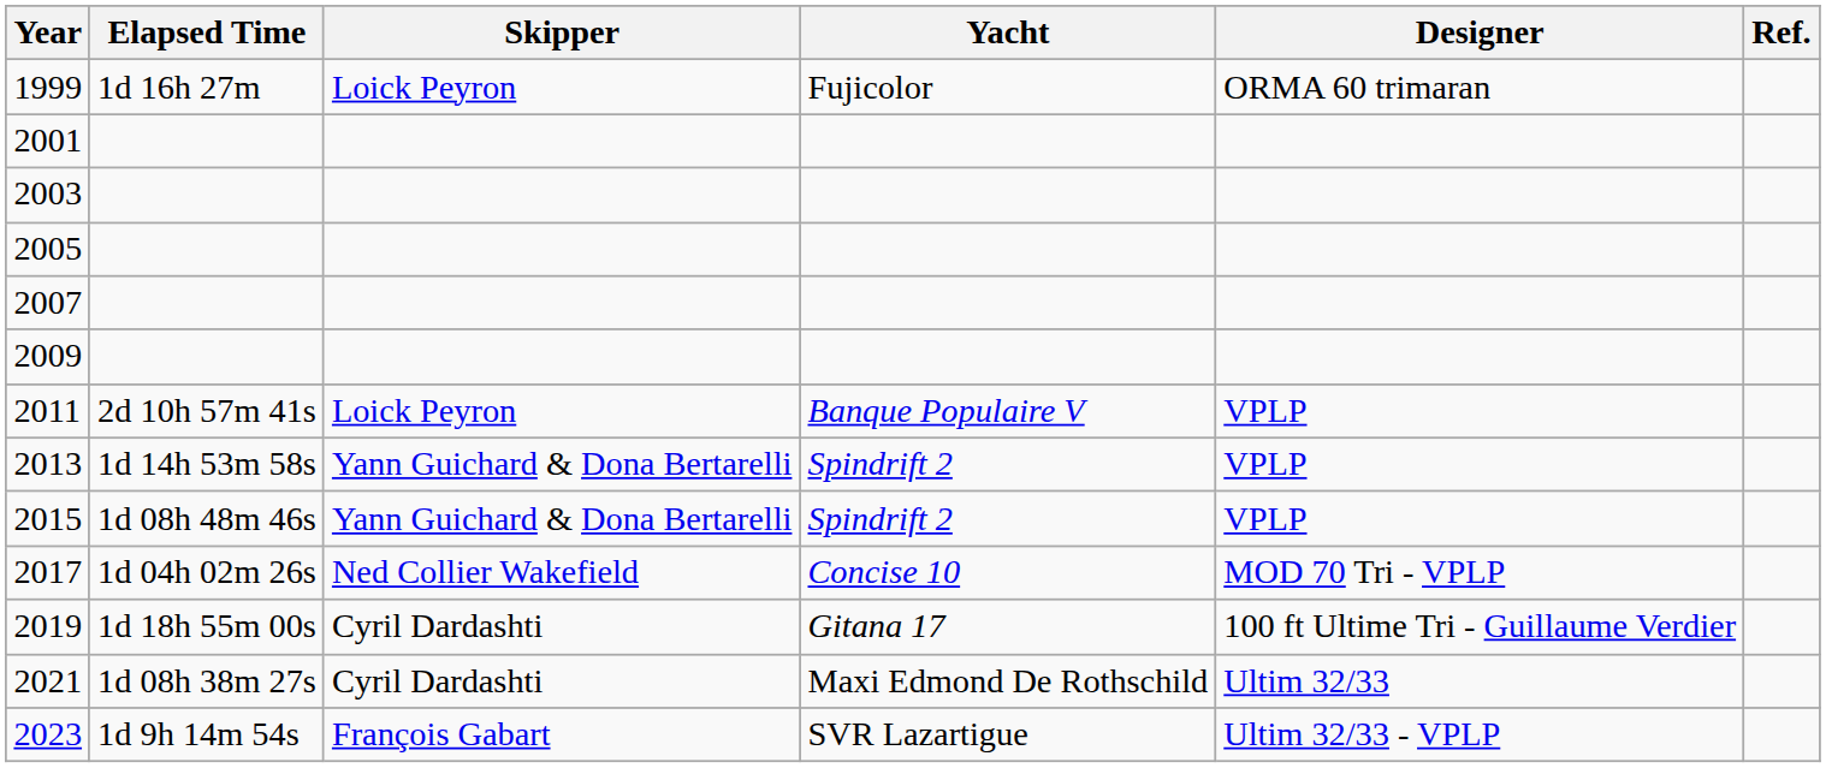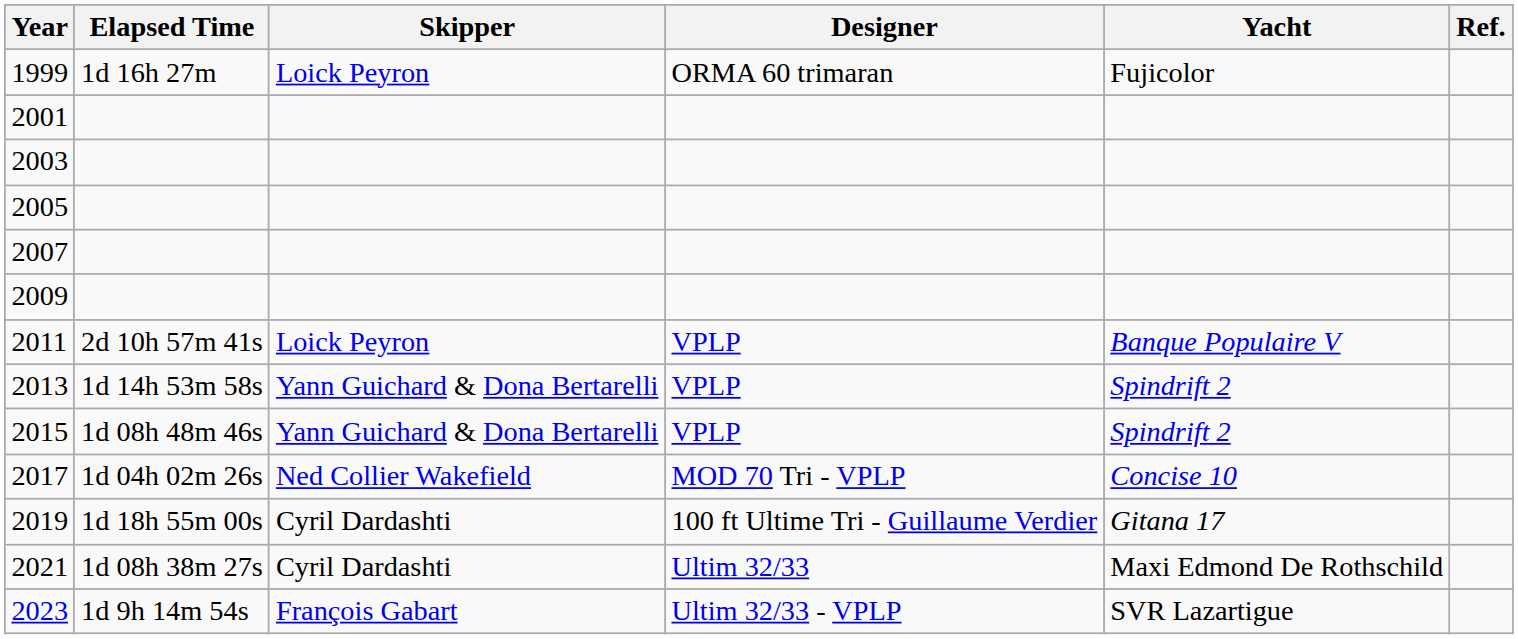 <table class="wikitable sortable">
 <tr>
 <th>Year</th>
 <th>Elapsed Time</th>
 <th>Skipper</th>
+<th>Designer</th>
 <th>Yacht</th>
-<th>Designer</th>
 <th>Ref.</th>
 </tr>
 <tr>
 <td>1999</td>
 <td>1d 16h 27m</td>
 <td><a href='#'>Loick Peyron</a></td>
+<td>ORMA 60 trimaran</td>
 <td>Fujicolor</td>
-<td>ORMA 60 trimaran</td>
 <td></td>
 </tr>
 <tr>
 <td>2001</td>
 <td></td>
 <td></td>
 <td></td>
 <td></td>
 <td></td>
 </tr>
 <tr>
 <td>2003</td>
 <td></td>
 <td></td>
 <td></td>
 <td></td>
 <td></td>
 </tr>
 <tr>
 <td>2005</td>
 <td></td>
 <td></td>
 <td></td>
 <td></td>
 <td></td>
 </tr>
 <tr>
 <td>2007</td>
 <td></td>
 <td></td>
 <td></td>
 <td></td>
 <td></td>
 </tr>
 <tr>
 <td>2009</td>
 <td></td>
 <td></td>
 <td></td>
 <td></td>
 <td></td>
 </tr>
 <tr>
 <td>2011</td>
 <td>2d 10h 57m 41s</td>
 <td><a href='#'>Loick Peyron</a></td>
+<td><a href='#'>VPLP</a></td>
 <td> <em><a href='#'>Banque Populaire V</a></em></td>
-<td><a href='#'>VPLP</a></td>
 <td></td>
 </tr>
 <tr>
 <td>2013</td>
 <td>1d 14h 53m 58s</td>
 <td><a href='#'>Yann Guichard</a> & <a href='#'>Dona Bertarelli</a></td>
+<td><a href='#'>VPLP</a></td>
 <td> <em><a href='#'>Spindrift 2</a></em></td>
-<td><a href='#'>VPLP</a></td>
 <td></td>
 </tr>
 <tr>
 <td>2015</td>
 <td>1d 08h 48m 46s</td>
 <td><a href='#'>Yann Guichard</a> & <a href='#'>Dona Bertarelli</a></td>
+<td><a href='#'>VPLP</a></td>
 <td> <em><a href='#'>Spindrift 2</a></em></td>
-<td><a href='#'>VPLP</a></td>
 <td></td>
 </tr>
 <tr>
 <td>2017</td>
 <td>1d 04h 02m 26s</td>
 <td><a href='#'>Ned Collier Wakefield</a></td>
+<td><a href='#'>MOD 70</a> Tri - <a href='#'>VPLP</a></td>
 <td> <em><a href='#'>Concise 10</a></em></td>
-<td><a href='#'>MOD 70</a> Tri - <a href='#'>VPLP</a></td>
 <td></td>
 </tr>
 <tr>
 <td>2019</td>
 <td>1d 18h 55m 00s</td>
 <td>Cyril Dardashti</td>
+<td>100 ft Ultime Tri - <a href='#'>Guillaume Verdier</a></td>
 <td> <em>Gitana 17</em></td>
-<td>100 ft Ultime Tri - <a href='#'>Guillaume Verdier</a></td>
 <td></td>
 </tr>
 <tr>
 <td>2021</td>
 <td>1d 08h 38m 27s</td>
 <td>Cyril Dardashti</td>
+<td><a href='#'>Ultim 32/33</a></td>
 <td> Maxi Edmond De Rothschild</td>
-<td><a href='#'>Ultim 32/33</a></td>
 <td></td>
 </tr>
 <tr>
 <td><a href='#'>2023</a></td>
 <td>1d 9h 14m 54s</td>
 <td><a href='#'>François Gabart</a></td>
+<td><a href='#'>Ultim 32/33</a> - <a href='#'>VPLP</a></td>
 <td>  SVR Lazartigue</td>
-<td><a href='#'>Ultim 32/33</a> - <a href='#'>VPLP</a></td>
 <td></td>
 </tr>
 </table>
